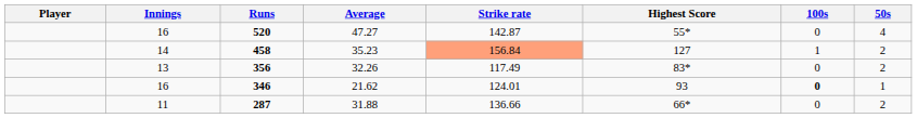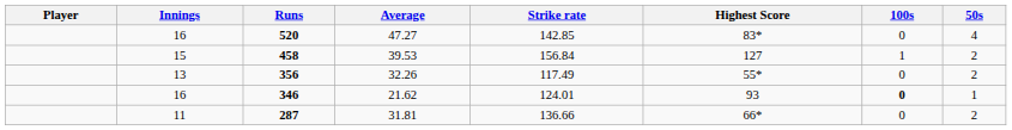 <table class="wikitable sortable" align="center" style="text-align: center; font-size: 100%; width:80%">
 <tr>
 <th>Player</th>
 <th><a href='#'>Innings</a></th>
 <th><a href='#'>Runs</a></th>
 <th><a href='#'>Average</a></th>
 <th><a href='#'>Strike rate</a></th>
 <th>Highest Score</th>
 <th><a href='#'>100s</a></th>
 <th><a href='#'>50s</a></th>
 </tr>
 <tr>
 <td></td>
 <td>16</td>
 <td><strong>520</strong></td>
 <td>47.27</td>
-<td>142.87</td>
-<td>55*</td>
+<td>142.85</td>
+<td>83*</td>
 <td>0</td>
 <td>4</td>
 </tr>
 <tr>
 <td></td>
-<td>14</td>
+<td>15</td>
 <td><strong>458</strong></td>
-<td>35.23</td>
-<td style="background: lightsalmon;">156.84</td>
+<td>39.53</td>
+<td>156.84</td>
 <td>127</td>
 <td>1</td>
 <td>2</td>
 </tr>
 <tr>
 <td></td>
 <td>13</td>
 <td><strong>356</strong></td>
 <td>32.26</td>
 <td>117.49</td>
-<td>83*</td>
+<td>55*</td>
 <td>0</td>
 <td>2</td>
 </tr>
 <tr>
 <td></td>
 <td>16</td>
 <td><strong>346</strong></td>
 <td>21.62</td>
 <td>124.01</td>
 <td>93</td>
 <td><strong>0</strong></td>
 <td>1</td>
 </tr>
 <tr>
 <td></td>
 <td>11</td>
 <td><strong>287</strong></td>
-<td>31.88</td>
+<td>31.81</td>
 <td>136.66</td>
 <td>66*</td>
 <td>0</td>
 <td>2</td>
 </tr>
 </table>
